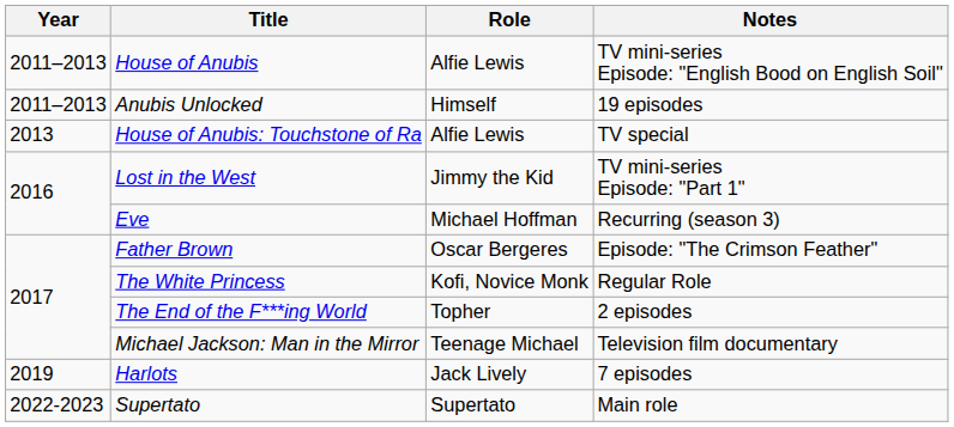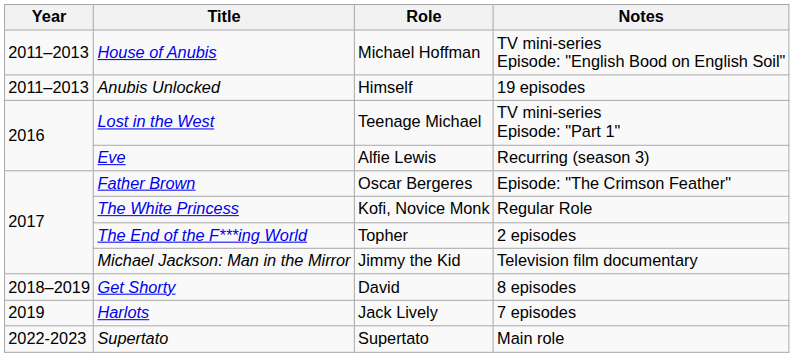 <table class="wikitable sortable">
 <tr>
 <th>Year</th>
 <th>Title</th>
 <th>Role</th>
 <th class="unsortable">Notes</th>
 </tr>
 <tr>
 <td>2011–2013</td>
 <td><em><a href='#'>House of Anubis</a></em></td>
-<td>Alfie Lewis</td>
+<td>Michael Hoffman</td>
 <td>TV mini-series<br>Episode: "English Bood on English Soil"</td>
 </tr>
 <tr>
 <td>2011–2013</td>
 <td><em>Anubis Unlocked</em></td>
 <td>Himself</td>
 <td>19 episodes</td>
 </tr>
 <tr>
-<td>2013</td>
-<td><em><a href='#'>House of Anubis: Touchstone of Ra</a></em></td>
-<td>Alfie Lewis</td>
-<td>TV special</td>
-</tr>
-<tr>
 <td rowspan="2">2016</td>
 <td><em><a href='#'>Lost in the West</a></em></td>
-<td>Jimmy the Kid</td>
+<td>Teenage Michael</td>
 <td>TV mini-series<br>Episode: "Part 1"</td>
 </tr>
 <tr>
 <td><em><a href='#'>Eve</a></em></td>
-<td>Michael Hoffman</td>
+<td>Alfie Lewis</td>
 <td>Recurring (season 3)</td>
 </tr>
 <tr>
 <td rowspan="4">2017</td>
 <td><em><a href='#'>Father Brown</a></em></td>
 <td>Oscar Bergeres</td>
 <td>Episode: "The Crimson Feather"</td>
 </tr>
 <tr>
 <td><em><a href='#'>The White Princess</a></em></td>
 <td>Kofi, Novice Monk</td>
 <td>Regular Role</td>
 </tr>
 <tr>
 <td><em><a href='#'>The End of the F***ing World</a></em></td>
 <td>Topher</td>
 <td>2 episodes</td>
 </tr>
 <tr>
 <td><em>Michael Jackson: Man in the Mirror</em></td>
-<td>Teenage Michael</td>
+<td>Jimmy the Kid</td>
 <td>Television film documentary</td>
+</tr>
+<tr>
+<td>2018–2019</td>
+<td><em><a href='#'>Get Shorty</a></em></td>
+<td>David</td>
+<td>8 episodes</td>
 </tr>
 <tr>
 <td>2019</td>
 <td><em><a href='#'>Harlots</a></em></td>
 <td>Jack Lively</td>
 <td>7 episodes</td>
 </tr>
 <tr>
 <td>2022-2023</td>
 <td><em>Supertato</em></td>
 <td>Supertato</td>
 <td>Main role</td>
 </tr>
 </table>
